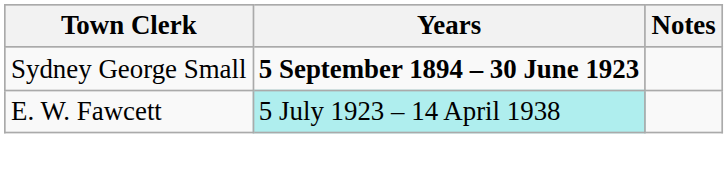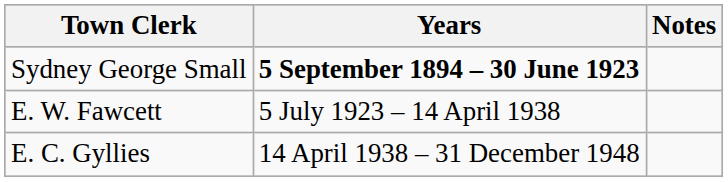 <table class="wikitable">
 <tr>
 <th>Town Clerk</th>
 <th>Years</th>
 <th>Notes</th>
 </tr>
 <tr>
 <td>Sydney George Small</td>
 <td><strong>5 September 1894 – 30 June 1923</strong></td>
 <td></td>
 </tr>
 <tr>
 <td>E. W. Fawcett</td>
-<td style="background: paleturquoise;">5 July 1923 – 14 April 1938</td>
+<td>5 July 1923 – 14 April 1938</td>
+<td></td>
+</tr>
+<tr>
+<td>E. C. Gyllies</td>
+<td>14 April 1938 – 31 December 1948</td>
 <td></td>
 </tr>
 </table>
